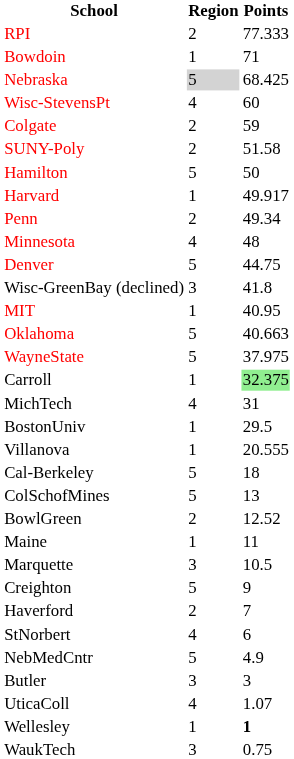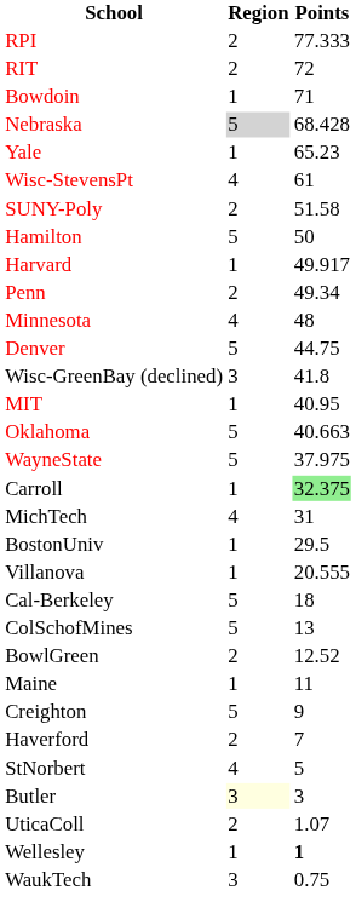 <table>
 <tr>
 <th>School</th>
 <th>Region</th>
 <th>Points</th>
 </tr>
 <tr>
 <td style="color: red">RPI</td>
 <td>2</td>
 <td>77.333</td>
 </tr>
 <tr>
+<td style="color: red">RIT</td>
+<td>2</td>
+<td>72</td>
+</tr>
+<tr>
 <td style="color: red">Bowdoin</td>
 <td>1</td>
 <td>71</td>
 </tr>
 <tr>
 <td style="color: red">Nebraska</td>
 <td style="background: lightgrey;">5</td>
-<td>68.425</td>
+<td>68.428</td>
+</tr>
+<tr>
+<td style="color: red">Yale</td>
+<td>1</td>
+<td>65.23</td>
 </tr>
 <tr>
 <td style="color: red">Wisc-StevensPt</td>
 <td>4</td>
-<td>60</td>
-</tr>
-<tr>
-<td style="color: red">Colgate</td>
-<td>2</td>
-<td>59</td>
+<td>61</td>
 </tr>
 <tr>
 <td style="color: red">SUNY-Poly</td>
 <td>2</td>
 <td>51.58</td>
 </tr>
 <tr>
 <td style="color: red">Hamilton</td>
 <td>5</td>
 <td>50</td>
 </tr>
 <tr>
 <td style="color: red">Harvard</td>
 <td>1</td>
 <td>49.917</td>
 </tr>
 <tr>
 <td style="color: red">Penn</td>
 <td>2</td>
 <td>49.34</td>
 </tr>
 <tr>
 <td style="color: red">Minnesota</td>
 <td>4</td>
 <td>48</td>
 </tr>
 <tr>
 <td style="color: red">Denver</td>
 <td>5</td>
 <td>44.75</td>
 </tr>
 <tr>
 <td>Wisc-GreenBay (declined)</td>
 <td>3</td>
 <td>41.8</td>
 </tr>
 <tr>
 <td style="color: red">MIT</td>
 <td>1</td>
 <td>40.95</td>
 </tr>
 <tr>
 <td style="color: red">Oklahoma</td>
 <td>5</td>
 <td>40.663</td>
 </tr>
 <tr>
 <td style="color: red">WayneState</td>
 <td>5</td>
 <td>37.975</td>
 </tr>
 <tr>
 <td>Carroll</td>
 <td>1</td>
 <td style="background: lightgreen;">32.375</td>
 </tr>
 <tr>
 <td>MichTech</td>
 <td>4</td>
 <td>31</td>
 </tr>
 <tr>
 <td>BostonUniv</td>
 <td>1</td>
 <td>29.5</td>
 </tr>
 <tr>
 <td>Villanova</td>
 <td>1</td>
 <td>20.555</td>
 </tr>
 <tr>
 <td>Cal-Berkeley</td>
 <td>5</td>
 <td>18</td>
 </tr>
 <tr>
 <td>ColSchofMines</td>
 <td>5</td>
 <td>13</td>
 </tr>
 <tr>
 <td>BowlGreen</td>
 <td>2</td>
 <td>12.52</td>
 </tr>
 <tr>
 <td>Maine</td>
 <td>1</td>
 <td>11</td>
 </tr>
 <tr>
-<td>Marquette</td>
-<td>3</td>
-<td>10.5</td>
-</tr>
-<tr>
 <td>Creighton</td>
 <td>5</td>
 <td>9</td>
 </tr>
 <tr>
 <td>Haverford</td>
 <td>2</td>
 <td>7</td>
 </tr>
 <tr>
 <td>StNorbert</td>
 <td>4</td>
-<td>6</td>
-</tr>
-<tr>
-<td>NebMedCntr</td>
 <td>5</td>
-<td>4.9</td>
 </tr>
 <tr>
 <td>Butler</td>
-<td>3</td>
+<td style="background: lightyellow;">3</td>
 <td>3</td>
 </tr>
 <tr>
 <td>UticaColl</td>
-<td>4</td>
+<td>2</td>
 <td>1.07</td>
 </tr>
 <tr>
 <td>Wellesley</td>
 <td>1</td>
 <td><strong>1</strong></td>
 </tr>
 <tr>
 <td>WaukTech</td>
 <td>3</td>
 <td>0.75</td>
 </tr>
 </table>
